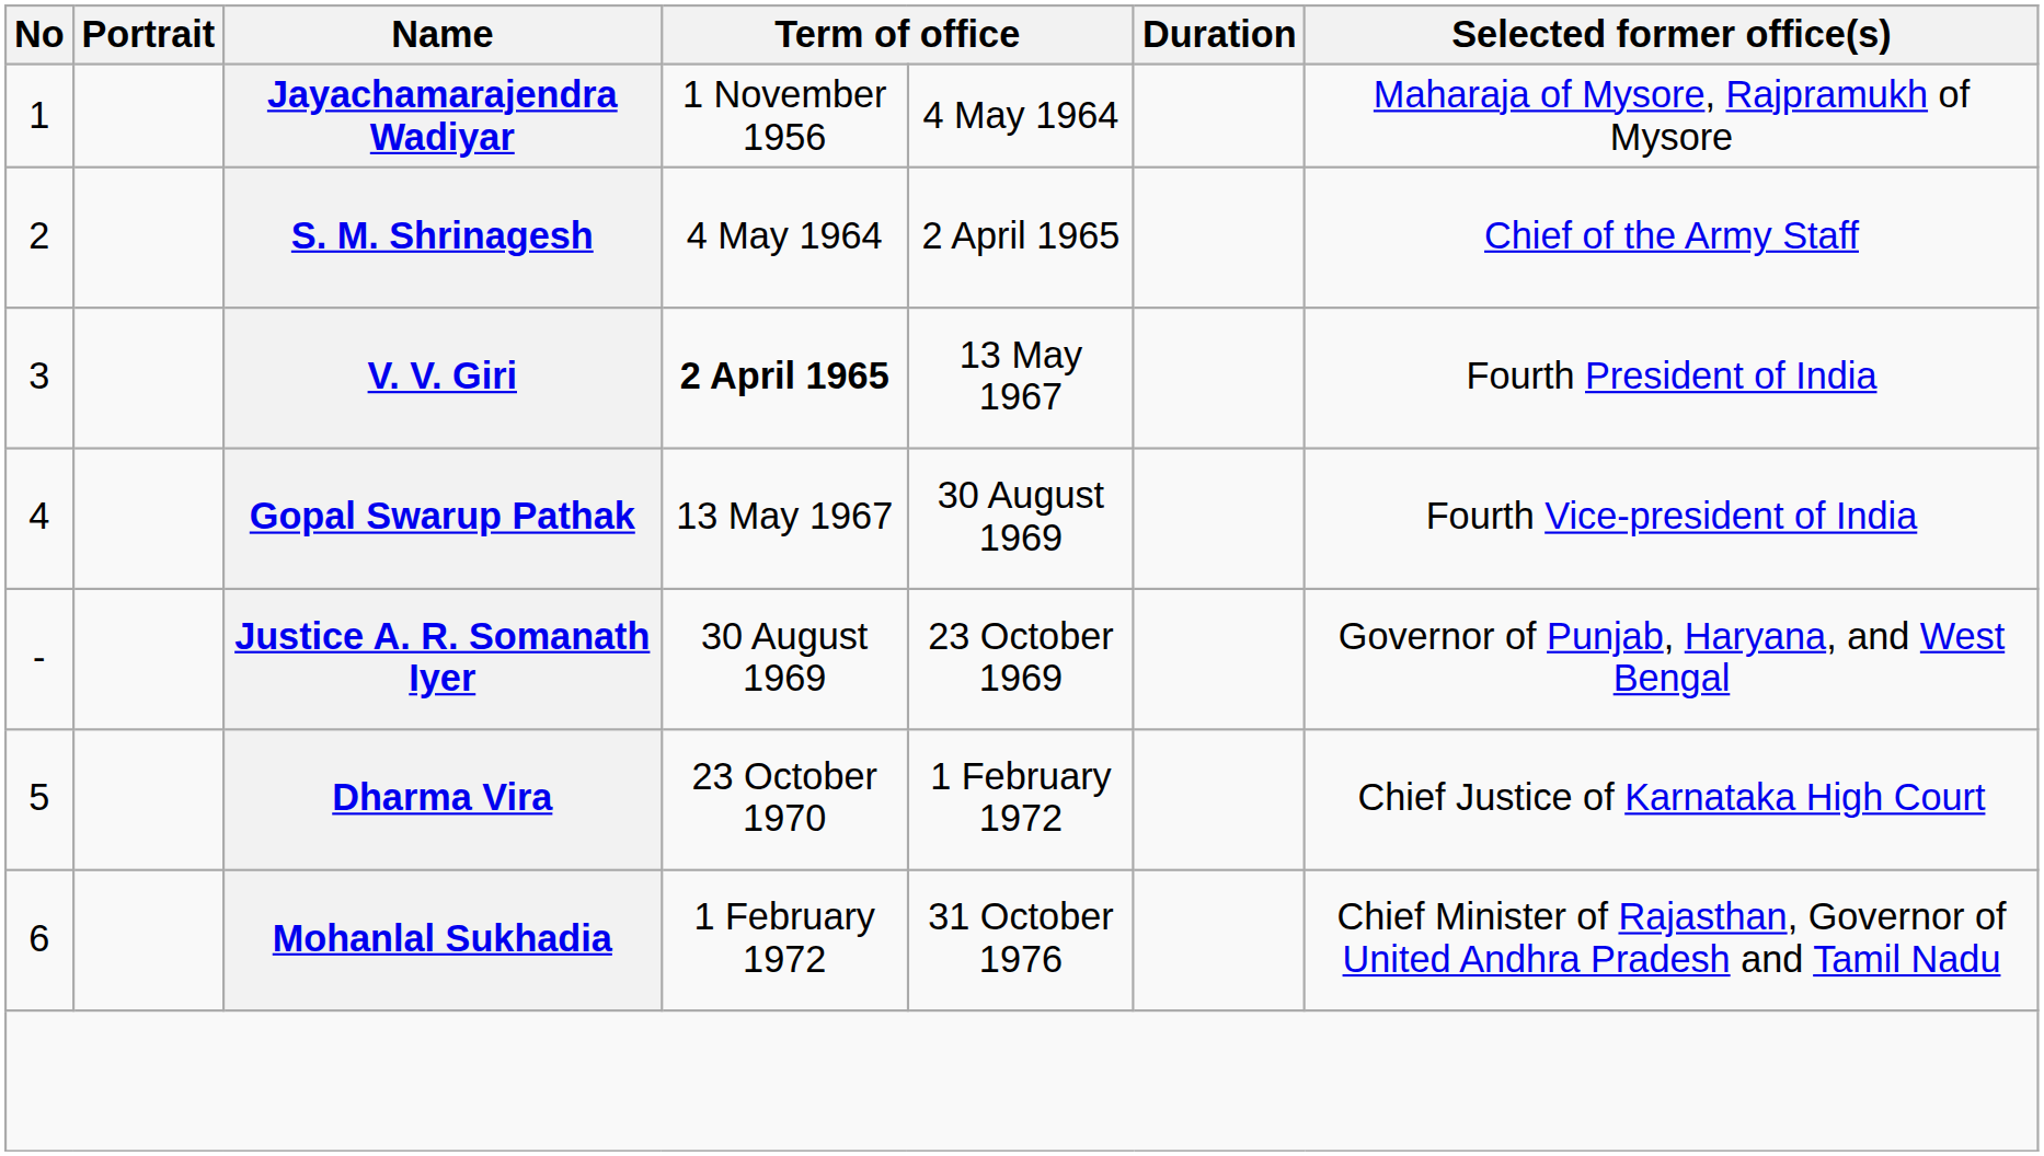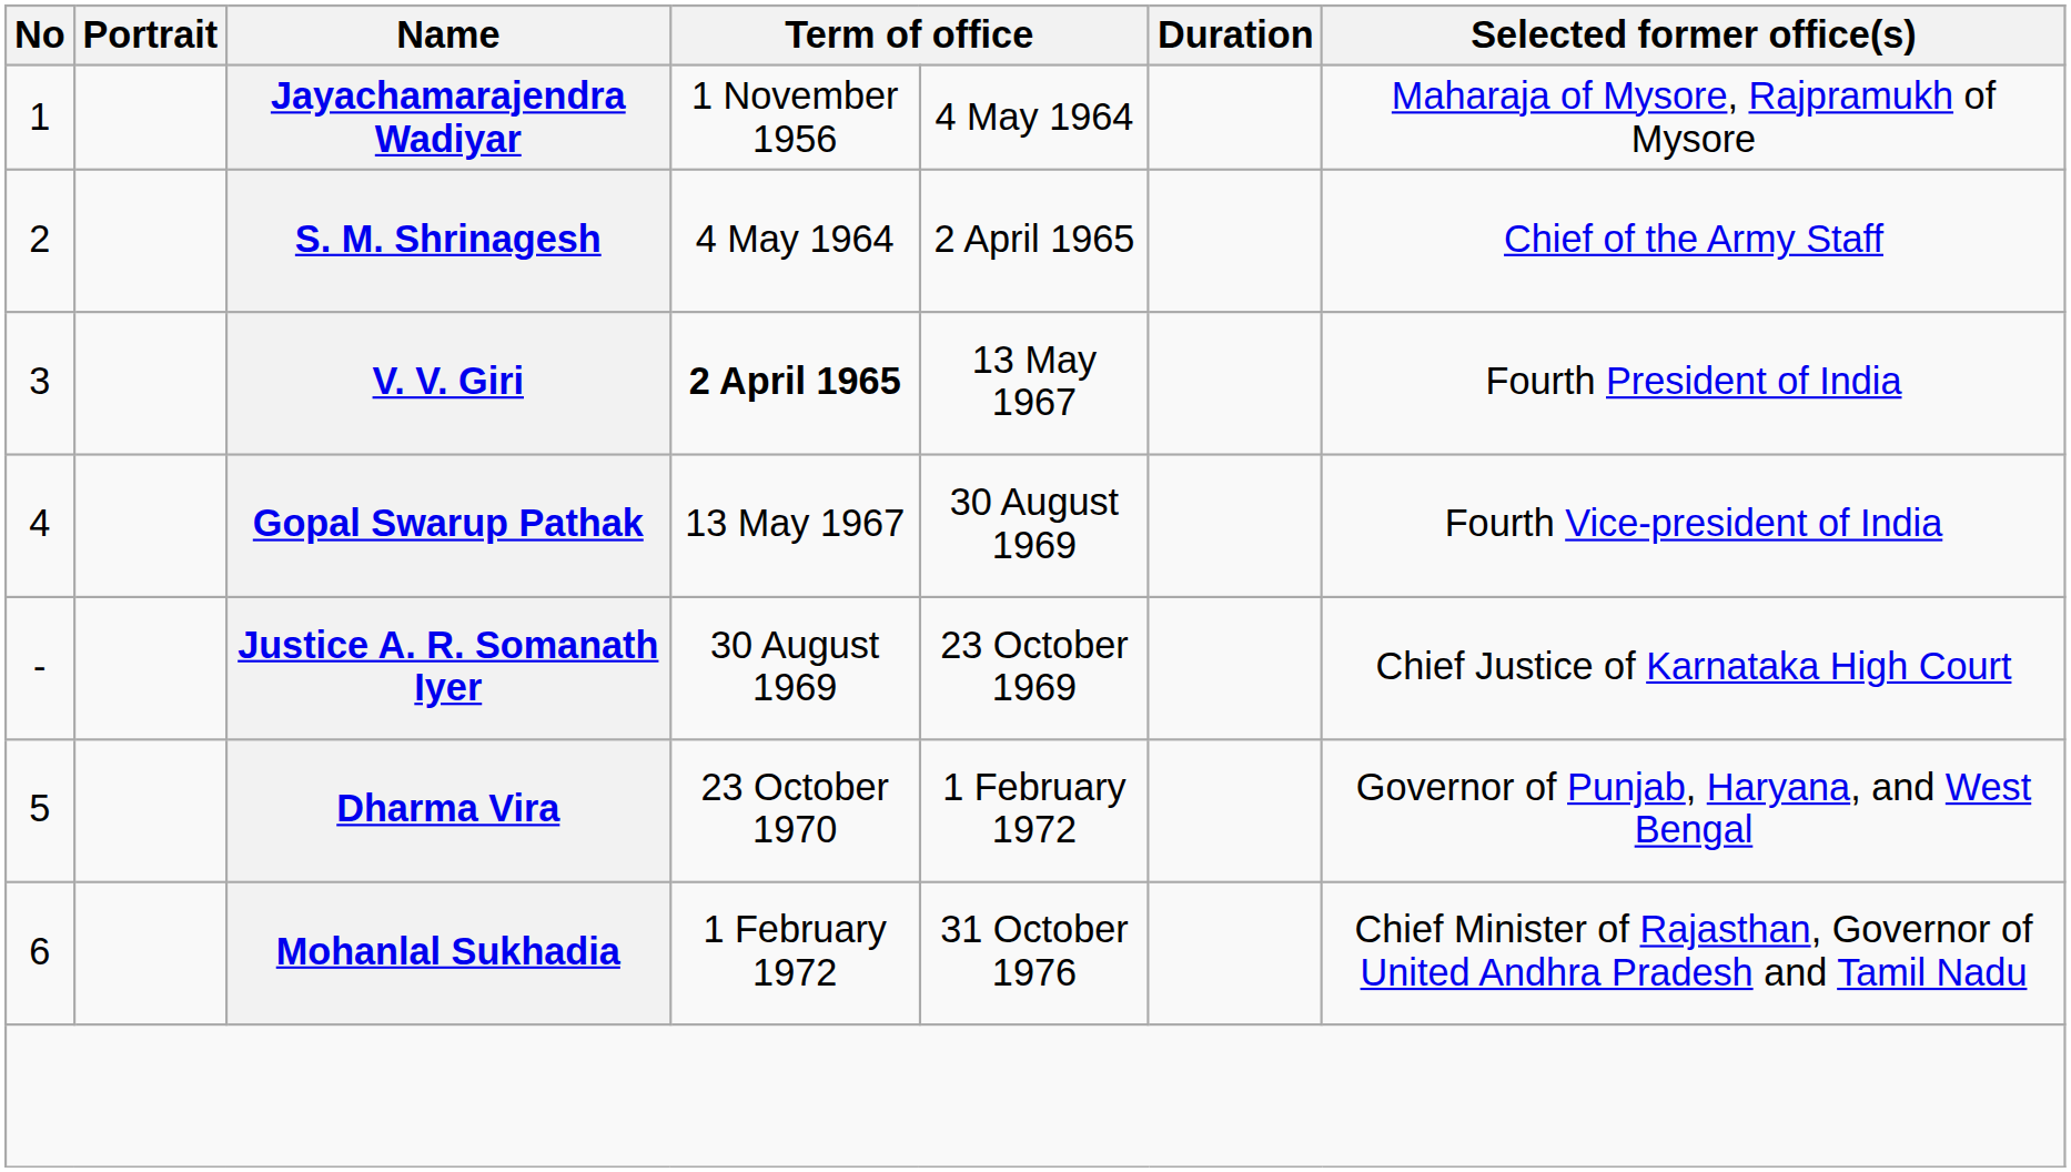 <table class="wikitable">
 <tr>
 <th>No</th>
 <th>Portrait</th>
 <th>Name</th>
 <th colspan=2>Term of office</th>
 <th scope=col>Duration</th>
 <th>Selected former office(s)</th>
 </tr>
 <tr align=center>
 <td>1</td>
 <td></td>
 <th><a href='#'>Jayachamarajendra Wadiyar</a></th>
 <td>1 November 1956</td>
 <td>4 May 1964</td>
 <td></td>
 <td><a href='#'>Maharaja of Mysore</a>, <a href='#'>Rajpramukh</a> of Mysore</td>
 </tr>
 <tr align=center style="height: 60px;">
 <td>2</td>
 <td></td>
 <th><a href='#'>S. M. Shrinagesh</a></th>
 <td>4 May 1964</td>
 <td>2 April 1965</td>
 <td></td>
 <td><a href='#'>Chief of the Army Staff</a></td>
 </tr>
 <tr align=center style="height: 60px;">
 <td>3</td>
 <td></td>
 <th><a href='#'>V. V. Giri</a></th>
 <td><strong>2 April 1965</strong></td>
 <td>13 May 1967</td>
 <td></td>
 <td>Fourth <a href='#'>President of India</a></td>
 </tr>
 <tr align=center style="height: 60px;">
 <td>4</td>
 <td></td>
 <th><a href='#'>Gopal Swarup Pathak</a></th>
 <td>13 May 1967</td>
 <td>30 August 1969</td>
 <td></td>
 <td>Fourth <a href='#'>Vice-president of India</a></td>
 </tr>
 <tr align=center style="height: 60px;">
 <td>-</td>
 <td></td>
 <th><a href='#'>Justice A. R. Somanath Iyer</a> </th>
 <td>30 August 1969</td>
 <td>23 October 1969</td>
 <td></td>
-<td>Governor of <a href='#'>Punjab</a>, <a href='#'>Haryana</a>, and <a href='#'>West Bengal</a></td>
+<td>Chief Justice of <a href='#'>Karnataka High Court</a></td>
 </tr>
 <tr align=center style="height: 60px;">
 <td>5</td>
 <td></td>
 <th><a href='#'>Dharma Vira</a></th>
 <td>23 October 1970</td>
 <td>1 February 1972</td>
 <td></td>
-<td>Chief Justice of <a href='#'>Karnataka High Court</a></td>
+<td>Governor of <a href='#'>Punjab</a>, <a href='#'>Haryana</a>, and <a href='#'>West Bengal</a></td>
 </tr>
 <tr align=center style="height: 60px;">
 <td>6</td>
 <td></td>
 <th><a href='#'>Mohanlal Sukhadia</a></th>
 <td>1 February 1972</td>
 <td>31 October 1976</td>
 <td></td>
 <td>Chief Minister of <a href='#'>Rajasthan</a>, Governor of <a href='#'>United Andhra Pradesh</a> and <a href='#'>Tamil Nadu</a></td>
 </tr>
 <tr align=center style="height: 60px;">
 </tr>
 </table>
